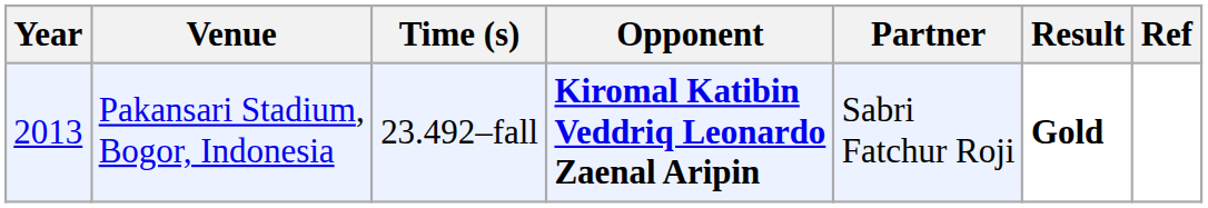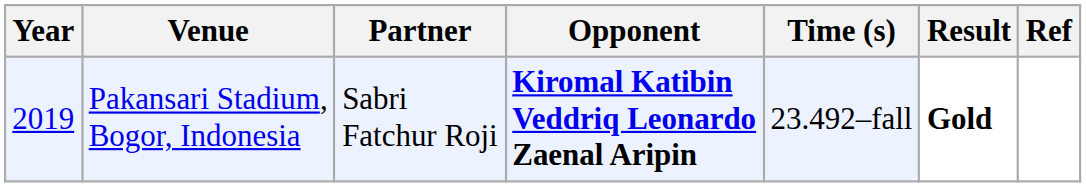 <table class="sortable wikitable" style="font-size: 90%;">
 <tr>
 <th>Year</th>
 <th>Venue</th>
+<th>Partner</th>
+<th>Opponent</th>
 <th>Time (s)</th>
-<th>Opponent</th>
-<th>Partner</th>
 <th>Result</th>
 <th>Ref</th>
 </tr>
 <tr style="background:#ECF2FF">
-<td align="center"><a href='#'>2013</a></td>
+<td align="center"><a href='#'>2019</a></td>
 <td><a href='#'>Pakansari Stadium</a>,<br> <a href='#'>Bogor, Indonesia</a></td>
+<td align="left"> Sabri<br> Fatchur Roji</td>
+<td align="left"><strong> <a href='#'>Kiromal Katibin</a><br> <a href='#'>Veddriq Leonardo</a> <br>  Zaenal Aripin</strong></td>
 <td>23.492–fall</td>
-<td align="left"><strong> <a href='#'>Kiromal Katibin</a><br> <a href='#'>Veddriq Leonardo</a> <br>  Zaenal Aripin</strong></td>
-<td align="left"> Sabri<br> Fatchur Roji</td>
 <td style="text-align:left; background:white"> <strong> Gold </strong></td>
 <td style="text-align:center; background:white"><br></td>
 </tr>
 </table>
